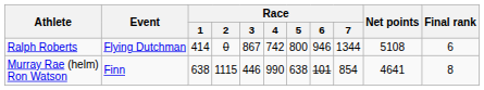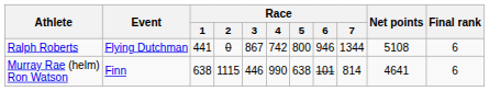 <table class="wikitable" style="font-size:90%">
 <tr>
 <th rowspan=2>Athlete</th>
 <th rowspan=2>Event</th>
 <th colspan=7>Race</th>
 <th rowspan=2>Net points</th>
 <th rowspan=2>Final rank</th>
 </tr>
 <tr style="font-size:95%">
 <th>1</th>
 <th>2</th>
 <th>3</th>
 <th>4</th>
 <th>5</th>
 <th>6</th>
 <th>7</th>
 </tr>
 <tr align=center>
 <td align=left><a href='#'>Ralph Roberts</a></td>
 <td align=left><a href='#'>Flying Dutchman</a></td>
-<td>414</td>
+<td>441</td>
 <td><s>0</s><br><s></s></td>
 <td>867</td>
 <td>742</td>
 <td>800</td>
 <td>946</td>
 <td>1344</td>
 <td>5108</td>
 <td>6</td>
 </tr>
 <tr align=center>
 <td align=left><a href='#'>Murray Rae</a> (helm)<br><a href='#'>Ron Watson</a></td>
 <td align=left><a href='#'>Finn</a></td>
 <td>638</td>
 <td>1115</td>
 <td>446</td>
 <td>990</td>
 <td>638</td>
 <td><s>101<br></s></td>
-<td>854</td>
+<td>814</td>
 <td>4641</td>
-<td>8</td>
+<td>6</td>
 </tr>
 </table>
